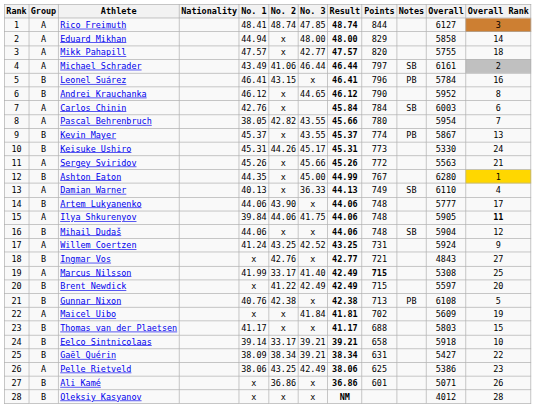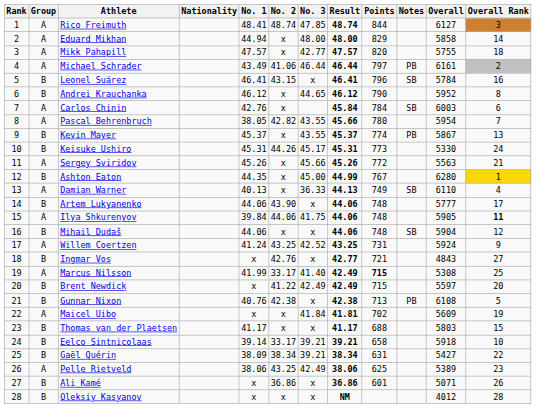 <table class="wikitable sortable" style="text-align:center">
 <tr>
 <th>Rank</th>
 <th>Group</th>
 <th>Athlete</th>
 <th>Nationality</th>
 <th>No. 1</th>
 <th>No. 2</th>
 <th>No. 3</th>
 <th>Result</th>
 <th>Points</th>
 <th>Notes</th>
 <th>Overall</th>
 <th>Overall Rank</th>
 </tr>
 <tr>
 <td>1</td>
 <td>A</td>
 <td align=left><a href='#'>Rico Freimuth</a></td>
 <td align=left></td>
 <td>48.41</td>
 <td>48.74</td>
 <td>47.85</td>
 <td><strong>48.74</strong></td>
 <td>844</td>
 <td></td>
 <td>6127</td>
 <td style="background-color:#cd7f32">3</td>
 </tr>
 <tr>
 <td>2</td>
 <td>A</td>
 <td align=left><a href='#'>Eduard Mikhan</a></td>
 <td align=left></td>
 <td>44.94</td>
 <td>x</td>
 <td>48.00</td>
 <td><strong>48.00</strong></td>
 <td>829</td>
 <td></td>
 <td>5858</td>
 <td>14</td>
 </tr>
 <tr>
 <td>3</td>
 <td>A</td>
 <td align=left><a href='#'>Mikk Pahapill</a></td>
 <td align=left></td>
 <td>47.57</td>
 <td>x</td>
 <td>42.77</td>
 <td><strong>47.57</strong></td>
 <td>820</td>
 <td></td>
 <td>5755</td>
 <td>18</td>
 </tr>
 <tr>
 <td>4</td>
 <td>A</td>
 <td align=left><a href='#'>Michael Schrader</a></td>
 <td align=left></td>
 <td>43.49</td>
 <td>41.06</td>
 <td>46.44</td>
 <td><strong>46.44</strong></td>
 <td>797</td>
-<td>SB</td>
+<td>PB</td>
 <td>6161</td>
 <td style="background-color:#c0c0c0">2</td>
 </tr>
 <tr>
 <td>5</td>
 <td>B</td>
 <td align=left><a href='#'>Leonel Suárez</a></td>
 <td align="left"></td>
 <td>46.41</td>
 <td>43.15</td>
 <td>x</td>
 <td><strong>46.41</strong></td>
 <td>796</td>
-<td>PB</td>
+<td>SB</td>
 <td>5784</td>
 <td>16</td>
 </tr>
 <tr>
 <td>6</td>
 <td>B</td>
 <td align=left><a href='#'>Andrei Krauchanka</a></td>
 <td align=left></td>
 <td>46.12</td>
 <td>x</td>
 <td>44.65</td>
 <td><strong>46.12</strong></td>
 <td>790</td>
 <td></td>
 <td>5952</td>
 <td>8</td>
 </tr>
 <tr>
 <td>7</td>
 <td>A</td>
 <td align=left><a href='#'>Carlos Chinin</a></td>
 <td align=left></td>
 <td>42.76</td>
 <td>x</td>
 <td></td>
 <td><strong>45.84</strong></td>
 <td>784</td>
 <td>SB</td>
 <td>6003</td>
 <td>6</td>
 </tr>
 <tr>
 <td>8</td>
 <td>A</td>
 <td align=left><a href='#'>Pascal Behrenbruch</a></td>
 <td align=left></td>
 <td>38.05</td>
 <td>42.82</td>
 <td>43.55</td>
 <td><strong>45.66</strong></td>
 <td>780</td>
 <td></td>
 <td>5954</td>
 <td>7</td>
 </tr>
 <tr>
 <td>9</td>
 <td>B</td>
 <td align=left><a href='#'>Kevin Mayer</a></td>
 <td align=left></td>
 <td>45.37</td>
 <td>x</td>
 <td>43.55</td>
 <td><strong>45.37</strong></td>
 <td>774</td>
 <td>PB</td>
 <td>5867</td>
 <td>13</td>
 </tr>
 <tr>
 <td>10</td>
 <td>B</td>
 <td align=left><a href='#'>Keisuke Ushiro</a></td>
 <td align=left></td>
 <td>45.31</td>
 <td>44.26</td>
 <td>45.17</td>
 <td><strong>45.31</strong></td>
 <td>773</td>
 <td></td>
 <td>5330</td>
 <td>24</td>
 </tr>
 <tr>
 <td>11</td>
 <td>A</td>
 <td align=left><a href='#'>Sergey Sviridov</a></td>
 <td align=left></td>
 <td>45.26</td>
 <td>x</td>
 <td>45.66</td>
 <td><strong>45.26</strong></td>
 <td>772</td>
 <td></td>
 <td>5563</td>
 <td>21</td>
 </tr>
 <tr>
 <td>12</td>
 <td>B</td>
 <td align=left><a href='#'>Ashton Eaton</a></td>
 <td align=left></td>
 <td>44.35</td>
 <td>x</td>
 <td>45.00</td>
 <td><strong>44.99</strong></td>
 <td>767</td>
 <td></td>
 <td>6280</td>
 <td style="background-color:#ffd700">1</td>
 </tr>
 <tr>
 <td>13</td>
 <td>A</td>
 <td align=left><a href='#'>Damian Warner</a></td>
 <td align=left></td>
 <td>40.13</td>
 <td>x</td>
 <td>36.33</td>
 <td><strong>44.13</strong></td>
 <td>749</td>
 <td>SB</td>
 <td>6110</td>
 <td>4</td>
 </tr>
 <tr>
 <td>14</td>
 <td>B</td>
 <td align=left><a href='#'>Artem Lukyanenko</a></td>
 <td align=left></td>
 <td>44.06</td>
 <td>43.90</td>
 <td>x</td>
 <td><strong>44.06</strong></td>
 <td>748</td>
 <td></td>
 <td>5777</td>
 <td>17</td>
 </tr>
 <tr>
 <td>15</td>
 <td>A</td>
 <td align=left><a href='#'>Ilya Shkurenyov</a></td>
 <td align=left></td>
 <td>39.84</td>
 <td>44.06</td>
 <td>41.75</td>
 <td><strong>44.06</strong></td>
 <td>748</td>
 <td></td>
 <td>5905</td>
 <td><strong>11</strong></td>
 </tr>
 <tr>
 <td>16</td>
 <td>B</td>
 <td align=left><a href='#'>Mihail Dudaš</a></td>
 <td align=left></td>
 <td>44.06</td>
 <td>x</td>
 <td>x</td>
 <td><strong>44.06</strong></td>
 <td>748</td>
 <td>SB</td>
 <td>5904</td>
 <td>12</td>
 </tr>
 <tr>
 <td>17</td>
 <td>A</td>
 <td align=left><a href='#'>Willem Coertzen</a></td>
 <td align=left></td>
 <td>41.24</td>
 <td>43.25</td>
 <td>42.52</td>
 <td><strong>43.25</strong></td>
 <td>731</td>
 <td></td>
 <td>5924</td>
 <td>9</td>
 </tr>
 <tr>
 <td>18</td>
 <td>B</td>
 <td align=left><a href='#'>Ingmar Vos</a></td>
 <td align=left></td>
 <td>x</td>
 <td>42.76</td>
 <td>x</td>
 <td><strong>42.77</strong></td>
 <td>721</td>
 <td></td>
 <td>4843</td>
 <td>27</td>
 </tr>
 <tr>
 <td>19</td>
 <td>A</td>
 <td align=left><a href='#'>Marcus Nilsson</a></td>
 <td align=left></td>
 <td>41.99</td>
 <td>33.17</td>
 <td>41.40</td>
 <td><strong>42.49</strong></td>
 <td><strong>715</strong></td>
 <td></td>
 <td>5308</td>
 <td>25</td>
 </tr>
 <tr>
 <td>20</td>
 <td>B</td>
 <td align=left><a href='#'>Brent Newdick</a></td>
 <td align=left></td>
 <td>x</td>
 <td>41.22</td>
 <td>42.49</td>
 <td><strong>42.49</strong></td>
 <td>715</td>
 <td></td>
 <td>5597</td>
 <td>20</td>
 </tr>
 <tr>
 <td>21</td>
 <td>B</td>
 <td align=left><a href='#'>Gunnar Nixon</a></td>
 <td align=left></td>
 <td>40.76</td>
 <td>42.38</td>
 <td>x</td>
 <td><strong>42.38</strong></td>
 <td>713</td>
 <td>PB</td>
 <td>6108</td>
 <td>5</td>
 </tr>
 <tr>
 <td>22</td>
 <td>A</td>
 <td align=left><a href='#'>Maicel Uibo</a></td>
 <td align=left></td>
 <td>x</td>
 <td>x</td>
 <td>41.84</td>
 <td><strong>41.81</strong></td>
 <td>702</td>
 <td></td>
 <td>5609</td>
 <td>19</td>
 </tr>
 <tr>
 <td>23</td>
 <td>B</td>
 <td align=left><a href='#'>Thomas van der Plaetsen</a></td>
 <td align=left></td>
 <td>41.17</td>
 <td>x</td>
 <td>x</td>
 <td><strong>41.17</strong></td>
 <td>688</td>
 <td></td>
 <td>5803</td>
 <td>15</td>
 </tr>
 <tr>
 <td>24</td>
 <td>B</td>
 <td align=left><a href='#'>Eelco Sintnicolaas</a></td>
 <td align=left></td>
 <td>39.14</td>
 <td>33.17</td>
 <td>39.21</td>
 <td><strong>39.21</strong></td>
 <td>658</td>
 <td></td>
 <td>5918</td>
 <td>10</td>
 </tr>
 <tr>
 <td>25</td>
 <td>B</td>
 <td align=left><a href='#'>Gaël Quérin</a></td>
 <td align=left></td>
 <td>38.09</td>
 <td>38.34</td>
 <td>39.21</td>
 <td><strong>38.34</strong></td>
 <td>631</td>
 <td></td>
 <td>5427</td>
 <td>22</td>
 </tr>
 <tr>
 <td>26</td>
 <td>A</td>
 <td align=left><a href='#'>Pelle Rietveld</a></td>
 <td align=left></td>
 <td>38.06</td>
 <td>43.25</td>
 <td>42.49</td>
 <td><strong>38.06</strong></td>
 <td>625</td>
 <td></td>
-<td>5386</td>
+<td>5389</td>
 <td>23</td>
 </tr>
 <tr>
 <td>27</td>
 <td>B</td>
 <td align=left><a href='#'>Ali Kamé</a></td>
 <td align=left></td>
 <td>x</td>
 <td>36.86</td>
 <td>x</td>
 <td><strong>36.86</strong></td>
 <td>601</td>
 <td></td>
 <td>5071</td>
 <td>26</td>
 </tr>
 <tr>
 <td>28</td>
 <td>B</td>
 <td align=left><a href='#'>Oleksiy Kasyanov</a></td>
 <td align=left></td>
 <td>x</td>
 <td>x</td>
 <td>x</td>
 <td><strong>NM</strong></td>
 <td></td>
 <td></td>
 <td>4012</td>
 <td>28</td>
 </tr>
 </table>
